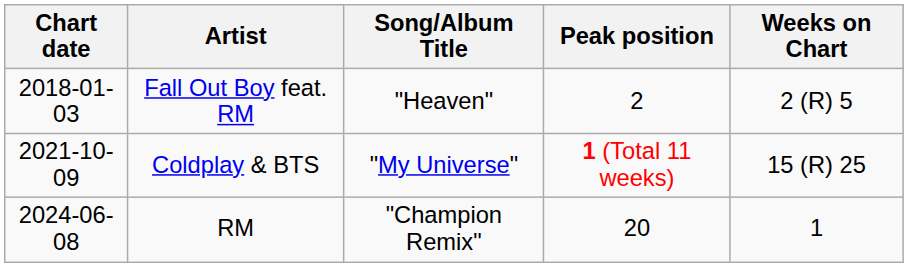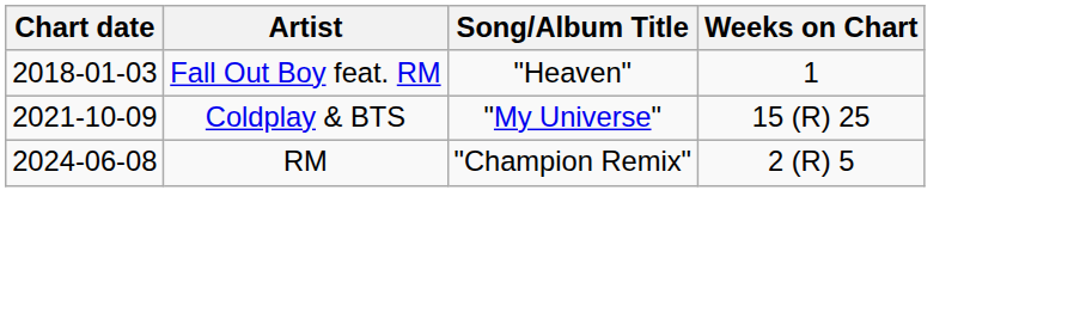 <table class="wikitable sortable" style="text-align:center">
 <tr>
 <th>Chart date</th>
 <th>Artist</th>
 <th>Song/Album Title</th>
-<th>Peak position</th>
 <th>Weeks on Chart</th>
 </tr>
 <tr>
 <td>2018-01-03</td>
 <td><a href='#'>Fall Out Boy</a> feat. <a href='#'>RM</a></td>
 <td>"Heaven"</td>
-<td>2</td>
-<td>2 (R) 5</td>
+<td>1</td>
 </tr>
 <tr>
 <td>2021-10-09</td>
 <td><a href='#'>Coldplay</a> & BTS</td>
 <td>"<a href='#'>My Universe</a>"</td>
-<td style="color:red;"><strong>1</strong> (Total 11 weeks)</td>
 <td>15 (R) 25</td>
 </tr>
 <tr>
 <td>2024-06-08</td>
 <td>RM</td>
 <td>"Champion Remix"</td>
-<td>20</td>
-<td>1</td>
+<td>2 (R) 5</td>
 </tr>
 </table>
